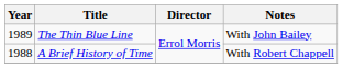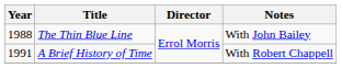 <table class="wikitable">
 <tr>
 <th>Year</th>
 <th>Title</th>
 <th>Director</th>
 <th>Notes</th>
 </tr>
 <tr>
-<td>1989</td>
+<td>1988</td>
 <td><em><a href='#'>The Thin Blue Line</a></em></td>
 <td rowspan=2><a href='#'>Errol Morris</a></td>
 <td>With <a href='#'>John Bailey</a></td>
 </tr>
 <tr>
-<td>1988</td>
+<td>1991</td>
 <td><em><a href='#'>A Brief History of Time</a></em></td>
 <td>With <a href='#'>Robert Chappell</a></td>
 </tr>
 <tr>
 </tr>
 </table>
